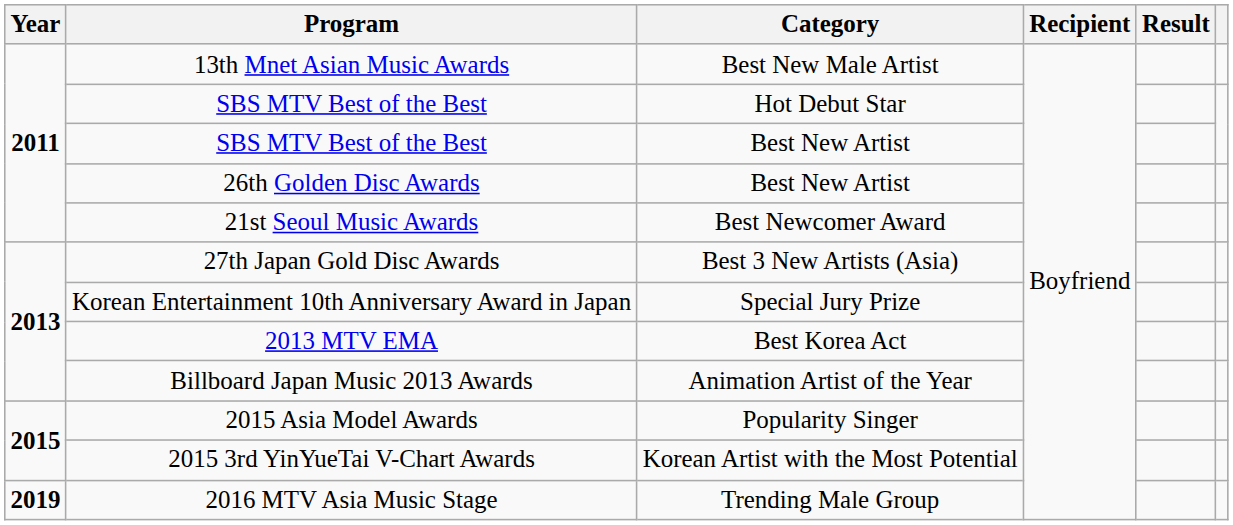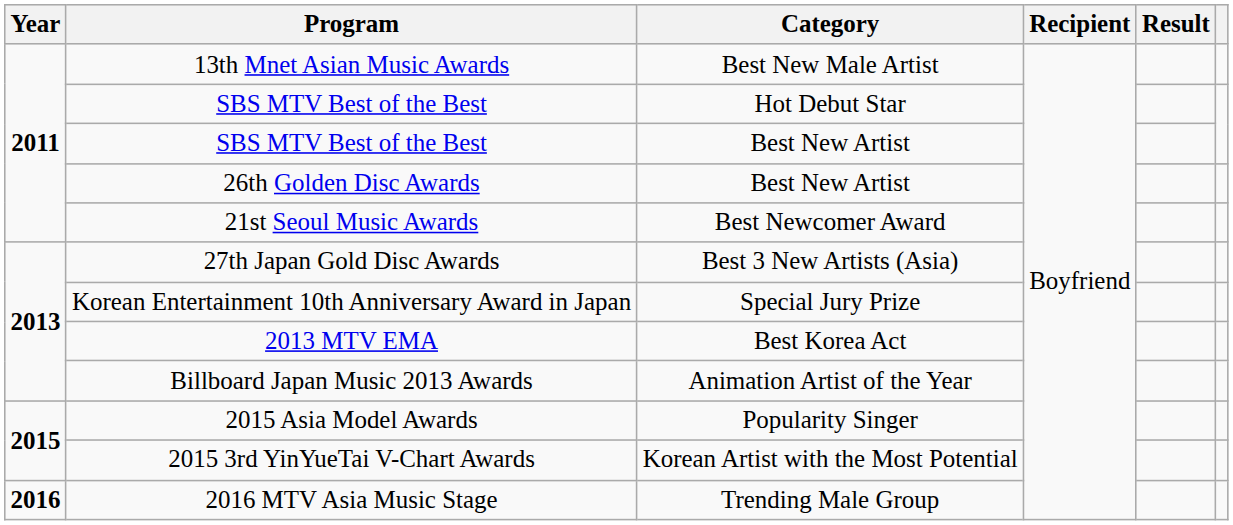 <table class="wikitable" style="text-align:center;">
 <tr>
 <th>Year</th>
 <th>Program</th>
 <th>Category</th>
 <th>Recipient</th>
 <th>Result</th>
 <th class="unsortable"></th>
 </tr>
 <tr>
 <td rowspan="5"><strong>2011</strong></td>
 <td>13th <a href='#'>Mnet Asian Music Awards</a></td>
 <td>Best New Male Artist</td>
 <td rowspan="12">Boyfriend</td>
 <td></td>
 <td></td>
 </tr>
 <tr>
 <td><a href='#'>SBS MTV Best of the Best</a></td>
 <td>Hot Debut Star</td>
 <td></td>
 <td rowspan="2"></td>
 </tr>
 <tr>
 <td><a href='#'>SBS MTV Best of the Best</a></td>
 <td>Best New Artist</td>
 <td></td>
 </tr>
 <tr>
 <td>26th <a href='#'>Golden Disc Awards</a></td>
 <td>Best New Artist</td>
 <td></td>
 <td></td>
 </tr>
 <tr>
 <td>21st <a href='#'>Seoul Music Awards</a></td>
 <td>Best Newcomer Award</td>
 <td></td>
 <td></td>
 </tr>
 <tr>
 <td rowspan="4"><strong>2013</strong></td>
 <td>27th Japan Gold Disc Awards</td>
 <td>Best 3 New Artists (Asia)</td>
 <td></td>
 <td></td>
 </tr>
 <tr>
 <td>Korean Entertainment 10th Anniversary Award in Japan</td>
 <td>Special Jury Prize</td>
 <td></td>
 <td></td>
 </tr>
 <tr>
 <td><a href='#'>2013 MTV EMA</a></td>
 <td>Best Korea Act</td>
 <td></td>
 <td></td>
 </tr>
 <tr>
 <td>Billboard Japan Music 2013 Awards</td>
 <td>Animation Artist of the Year</td>
 <td></td>
 <td></td>
 </tr>
 <tr>
 <td rowspan="2"><strong>2015</strong></td>
 <td>2015 Asia Model Awards</td>
 <td>Popularity Singer</td>
 <td></td>
 <td></td>
 </tr>
 <tr>
 <td>2015 3rd YinYueTai V-Chart Awards</td>
 <td>Korean Artist with the Most Potential</td>
 <td></td>
 <td></td>
 </tr>
 <tr>
-<td rowspan="1"><strong>2019</strong></td>
+<td rowspan="1"><strong>2016</strong></td>
 <td>2016 MTV Asia Music Stage</td>
 <td>Trending Male Group</td>
 <td></td>
 <td></td>
 </tr>
 </table>
